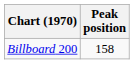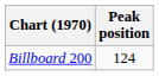 <table class="wikitable">
 <tr>
 <th>Chart (1970)</th>
 <th>Peak<br> position</th>
 </tr>
 <tr>
 <td><a href='#'><em>Billboard</em> 200</a></td>
-<td style="text-align:center;">158</td>
+<td style="text-align:center;">124</td>
 </tr>
 </table>
